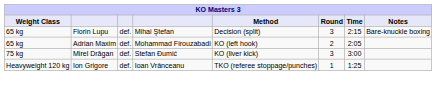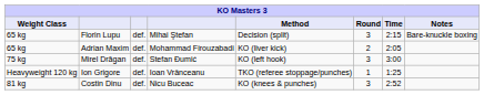 <table class="wikitable" style="font-size: 70%;">
 <tr>
 <th colspan="8" style="background-color: #ccf; color: #000080; text-align: center;"><strong>KO Masters 3</strong></th>
 </tr>
 <tr>
 <th colspan="1" style="background-color: #E6E8FA; color: #000000; text-align: center;">Weight Class</th>
 <th colspan="1" style="background-color: #E6E8FA; color: #000000; text-align: center;"></th>
 <th colspan="1" style="background-color: #E6E8FA; color: #000000; text-align: center;"></th>
 <th colspan="1" style="background-color: #E6E8FA; color: #000000; text-align: center;"></th>
 <th colspan="1" style="background-color: #E6E8FA; color: #000000; text-align: center;">Method</th>
 <th colspan="1" style="background-color: #E6E8FA; color: #000000; text-align: center;">Round</th>
 <th colspan="1" style="background-color: #E6E8FA; color: #000000; text-align: center;">Time</th>
 <th colspan="1" style="background-color: #E6E8FA; color: #000000; text-align: center;">Notes</th>
 </tr>
 <tr>
 <td>65 kg</td>
 <td> Florin Lupu</td>
 <td align=center>def.</td>
 <td> Mihai Ştefan</td>
 <td>Decision (split)</td>
 <td align=center>3</td>
 <td align=center>2:15</td>
 <td>Bare-knuckle boxing</td>
 </tr>
 <tr>
 <td>65 kg</td>
 <td> Adrian Maxim</td>
 <td align=center>def.</td>
 <td> Mohammad Firouzabadi</td>
-<td>KO (left hook)</td>
+<td>KO (liver kick)</td>
 <td align=center>2</td>
 <td align=center>2:05</td>
 <td></td>
 </tr>
 <tr>
 <td>75 kg</td>
 <td> Mirel Drăgan</td>
 <td align=center>def.</td>
 <td> Stefan Đumić</td>
-<td>KO (liver kick)</td>
+<td>KO (left hook)</td>
 <td align=center>3</td>
 <td align=center>3:00</td>
 <td></td>
 </tr>
 <tr>
 <td>Heavyweight 120 kg</td>
 <td> Ion Grigore</td>
 <td align=center>def.</td>
 <td> Ioan Vrânceanu</td>
 <td>TKO (referee stoppage/punches)</td>
 <td align=center>1</td>
 <td align=center>1:25</td>
 <td></td>
 </tr>
+<tr>
+<td>81 kg</td>
+<td> Costin Dinu</td>
+<td align=center>def.</td>
+<td> Nicu Buceac</td>
+<td>KO (knees & punches)</td>
+<td align=center>3</td>
+<td align=center>2:52</td>
+<td></td>
+</tr>
 </table>
